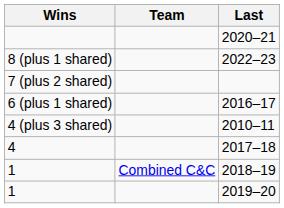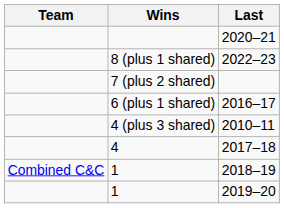 <table class="wikitable">
 <tr>
+<th>Team</th>
 <th>Wins</th>
-<th>Team</th>
 <th>Last</th>
 </tr>
 <tr>
 <td></td>
 <td></td>
 <td>2020–21</td>
 </tr>
 <tr>
+<td></td>
 <td>8 (plus 1 shared)</td>
-<td></td>
 <td>2022–23</td>
 </tr>
 <tr>
+<td></td>
 <td>7 (plus 2 shared)</td>
-<td></td>
 <td></td>
 </tr>
 <tr>
+<td></td>
 <td>6 (plus 1 shared)</td>
-<td></td>
 <td>2016–17</td>
 </tr>
 <tr>
+<td></td>
 <td>4 (plus 3 shared)</td>
-<td></td>
 <td>2010–11</td>
 </tr>
 <tr>
+<td></td>
 <td>4</td>
-<td></td>
 <td>2017–18</td>
 </tr>
 <tr>
+<td> <a href='#'>Combined C&C</a></td>
 <td>1</td>
-<td> <a href='#'>Combined C&C</a></td>
 <td>2018–19</td>
 </tr>
 <tr>
+<td></td>
 <td>1</td>
-<td></td>
 <td>2019–20</td>
 </tr>
 </table>
